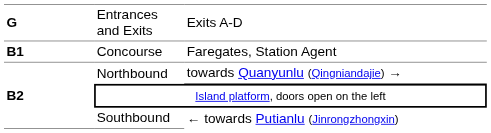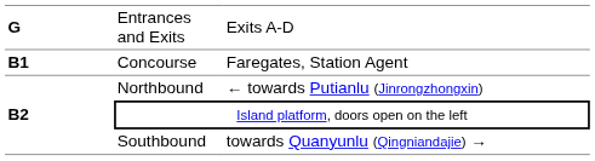 <table cellspacing=0 cellpadding=3>
 <tr>
 <td style="border-top:solid 1px gray;border-bottom:solid 1px gray;" width=100><strong>G</strong></td>
 <td style="border-top:solid 1px gray;border-bottom:solid 1px gray;" width=100>Entrances and Exits</td>
 <td style="border-top:solid 1px gray;border-bottom:solid 1px gray;" width=350>Exits A-D</td>
 </tr>
 <tr>
 <td style="border-bottom:solid 1px gray;"><strong>B1</strong></td>
 <td style="border-bottom:solid 1px gray;">Concourse</td>
 <td style="border-bottom:solid 1px gray;">Faregates, Station Agent</td>
 </tr>
 <tr>
 <td style="border-bottom:solid 1px gray;" rowspan=3><strong>B2</strong></td>
 <td>Northbound</td>
-<td style="border-bottom:solid 1px gray;">  towards <a href='#'>Quanyunlu</a> <small>(<a href='#'>Qingniandajie</a>)</small> →</td>
+<td>←  towards <a href='#'>Putianlu</a> <small>(<a href='#'>Jinrongzhongxin</a>)</small></td>
 </tr>
 <tr>
 <td style="border-right:solid 2px black;border-left:solid 2px black;border-top:solid 2px black;border-bottom:solid 2px black;text-align:center;" colspan=2><small><a href='#'>Island platform</a>, doors open on the left</small></td>
 </tr>
 <tr>
 <td style="border-bottom:solid 1px gray;">Southbound</td>
-<td>←  towards <a href='#'>Putianlu</a> <small>(<a href='#'>Jinrongzhongxin</a>)</small></td>
+<td style="border-bottom:solid 1px gray;">  towards <a href='#'>Quanyunlu</a> <small>(<a href='#'>Qingniandajie</a>)</small> →</td>
 </tr>
 </table>
